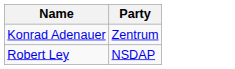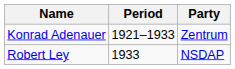 <table class="wikitable">
 <tr>
 <th>Name</th>
+<th>Period</th>
 <th>Party</th>
 </tr>
 <tr>
 <td><a href='#'>Konrad Adenauer</a></td>
+<td>1921–1933</td>
 <td><a href='#'>Zentrum</a></td>
 </tr>
 <tr>
 <td><a href='#'>Robert Ley</a></td>
+<td>1933</td>
 <td><a href='#'>NSDAP</a></td>
 </tr>
 </table>
